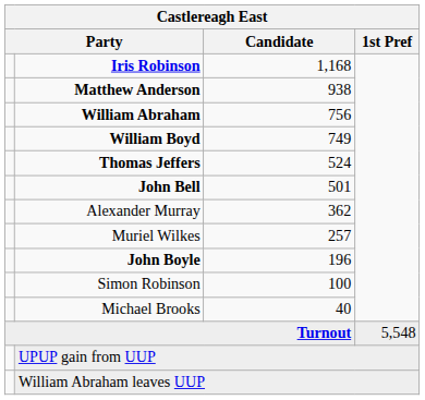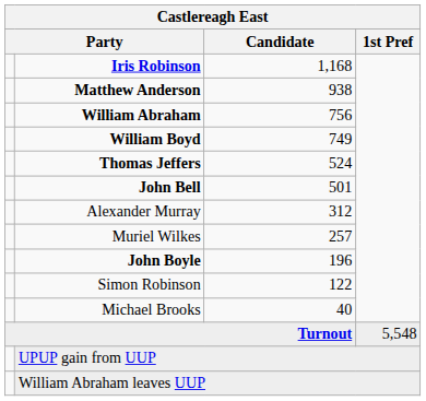 <table class="wikitable">
 <tr>
 <th colspan="4" align="center">Castlereagh East</th>
 </tr>
 <tr>
 <th colspan="2" align="center" width=200>Party</th>
 <th width=150>Candidate</th>
 <th width=60>1st Pref</th>
 </tr>
 <tr>
 <td></td>
 <td align="right"><strong><a href='#'>Iris Robinson</a></strong></td>
 <td align="right">1,168</td>
 </tr>
 <tr>
 <td></td>
 <td align="right"><strong>Matthew Anderson</strong></td>
 <td align="right">938</td>
 </tr>
 <tr>
 <td></td>
 <td align="right"><strong>William Abraham</strong></td>
 <td align="right">756</td>
 </tr>
 <tr>
 <td></td>
 <td align="right"><strong>William Boyd</strong></td>
 <td align="right">749</td>
 </tr>
 <tr>
 <td></td>
 <td align="right"><strong>Thomas Jeffers</strong></td>
 <td align="right">524</td>
 </tr>
 <tr>
 <td></td>
 <td align="right"><strong>John Bell</strong></td>
 <td align="right">501</td>
 </tr>
 <tr>
 <td></td>
 <td align="right">Alexander Murray</td>
-<td align="right">362</td>
+<td align="right">312</td>
 </tr>
 <tr>
 <td></td>
 <td align="right">Muriel Wilkes</td>
 <td align="right">257</td>
 </tr>
 <tr>
 <td></td>
 <td align="right"><strong>John Boyle</strong></td>
 <td align="right">196</td>
 </tr>
 <tr>
 <td></td>
 <td align="right">Simon Robinson</td>
-<td align="right">100</td>
+<td align="right">122</td>
 </tr>
 <tr>
 <td></td>
 <td align="right">Michael Brooks</td>
 <td align="right">40</td>
 </tr>
 <tr bgcolor="EEEEEE">
 <td colspan=3 align="right"><strong><a href='#'>Turnout</a></strong></td>
 <td align="right">5,548</td>
 </tr>
 <tr>
 <td bgcolor=></td>
 <td colspan=3 bgcolor="EEEEEE"><a href='#'>UPUP</a> gain from <a href='#'>UUP</a></td>
 </tr>
 <tr>
 <td bgcolor=></td>
 <td colspan=3 bgcolor="EEEEEE">William Abraham leaves <a href='#'>UUP</a></td>
 </tr>
 </table>
